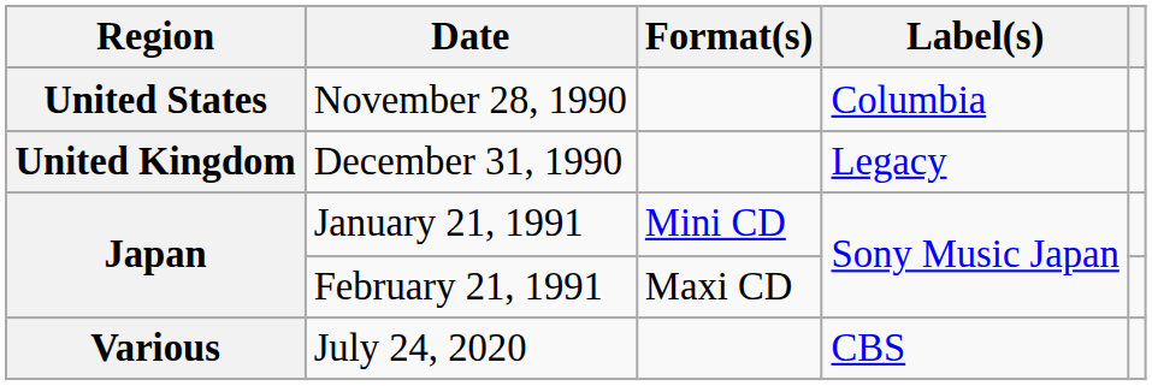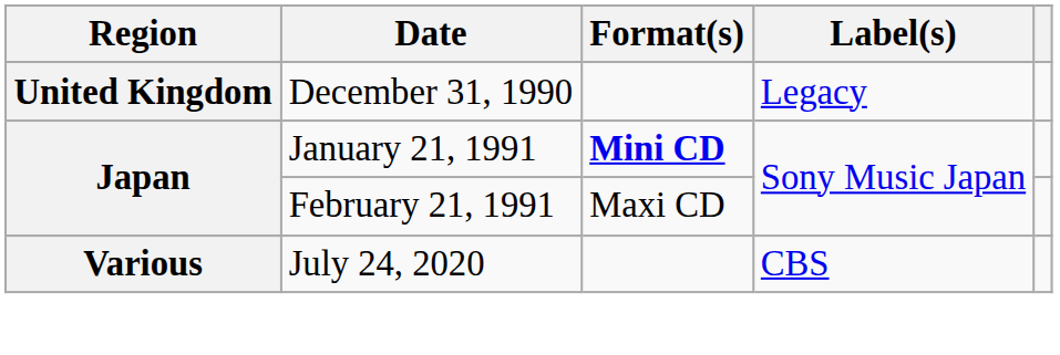 <table class="wikitable plainrowheaders">
 <tr>
 <th scope="col">Region</th>
 <th scope="col">Date</th>
 <th scope="col">Format(s)</th>
 <th scope="col">Label(s)</th>
 <th scope="col"></th>
-</tr>
-<tr>
-<th scope="row">United States</th>
-<td>November 28, 1990</td>
-<td></td>
-<td><a href='#'>Columbia</a></td>
-<td></td>
 </tr>
 <tr>
 <th scope="row">United Kingdom</th>
 <td>December 31, 1990</td>
 <td></td>
 <td><a href='#'>Legacy</a></td>
 <td></td>
 </tr>
 <tr>
 <th scope="row" rowspan="2">Japan</th>
 <td>January 21, 1991</td>
-<td><a href='#'>Mini CD</a></td>
+<td><strong><a href='#'>Mini CD</a></strong></td>
 <td rowspan="2"><a href='#'>Sony Music Japan</a></td>
 <td></td>
 </tr>
 <tr>
 <td>February 21, 1991</td>
 <td>Maxi CD</td>
 <td></td>
 </tr>
 <tr>
 <th scope="row">Various</th>
 <td>July 24, 2020</td>
 <td></td>
 <td><a href='#'>CBS</a></td>
 <td></td>
 </tr>
 </table>
